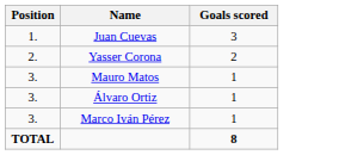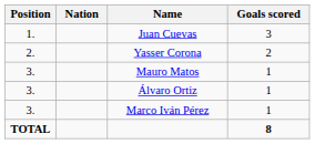 <table class="wikitable" style="font-size: 95%; text-align: center;">
 <tr>
 <th width=60>Position</th>
+<th width=60>Nation</th>
 <th width=150>Name</th>
 <th width=100>Goals scored</th>
 </tr>
 <tr>
 <td>1.</td>
+<td></td>
 <td><a href='#'>Juan Cuevas</a></td>
 <td>3</td>
 </tr>
 <tr>
 <td>2.</td>
+<td></td>
 <td><a href='#'>Yasser Corona</a></td>
 <td>2</td>
 </tr>
 <tr>
 <td>3.</td>
+<td></td>
 <td><a href='#'>Mauro Matos</a></td>
 <td>1</td>
 </tr>
 <tr>
 <td>3.</td>
+<td></td>
 <td><a href='#'>Álvaro Ortiz</a></td>
 <td>1</td>
 </tr>
 <tr>
 <td>3.</td>
+<td></td>
 <td><a href='#'>Marco Iván Pérez</a></td>
 <td>1</td>
 </tr>
 <tr>
 <td><strong>TOTAL</strong></td>
 <td></td>
+<td></td>
 <td><strong>8</strong></td>
 </tr>
 </table>
